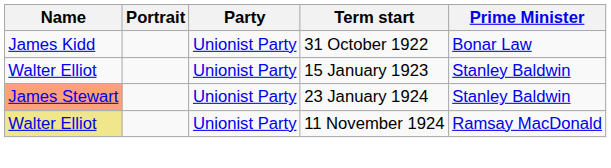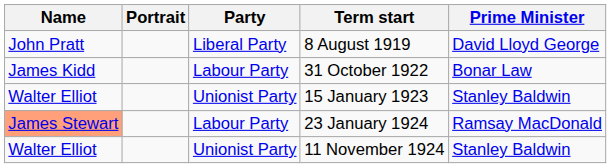 <table class="wikitable">
 <tr>
 <th>Name</th>
 <th>Portrait</th>
 <th>Party</th>
 <th>Term start</th>
 <th><a href='#'>Prime Minister</a></th>
 </tr>
 <tr>
+<td><a href='#'>John Pratt</a><br></td>
+<td></td>
+<td><a href='#'>Liberal Party</a></td>
+<td>8 August 1919</td>
+<td><a href='#'>David Lloyd George</a></td>
+</tr>
+<tr>
 <td><a href='#'>James Kidd</a><br></td>
 <td></td>
-<td><a href='#'>Unionist Party</a></td>
+<td><a href='#'>Labour Party</a></td>
 <td>31 October 1922</td>
 <td><a href='#'>Bonar Law</a></td>
 </tr>
 <tr>
 <td><a href='#'>Walter Elliot</a><br></td>
 <td></td>
 <td><a href='#'>Unionist Party</a></td>
 <td>15 January 1923</td>
 <td><a href='#'>Stanley Baldwin</a></td>
 </tr>
 <tr>
 <td style="background: lightsalmon;"><a href='#'>James Stewart</a><br></td>
 <td></td>
-<td><a href='#'>Unionist Party</a></td>
+<td><a href='#'>Labour Party</a></td>
 <td>23 January 1924</td>
-<td><a href='#'>Stanley Baldwin</a></td>
+<td><a href='#'>Ramsay MacDonald</a></td>
 </tr>
 <tr>
-<td style="background: khaki;"><a href='#'>Walter Elliot</a><br></td>
+<td><a href='#'>Walter Elliot</a><br></td>
 <td></td>
 <td><a href='#'>Unionist Party</a></td>
 <td>11 November 1924</td>
-<td><a href='#'>Ramsay MacDonald</a></td>
+<td><a href='#'>Stanley Baldwin</a></td>
 </tr>
 </table>
